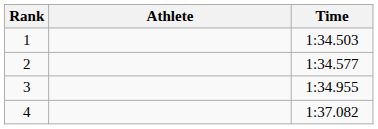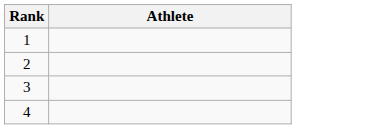 <table class=wikitable style="text-align:center">
 <tr>
 <th width=40>Rank</th>
 <th width=250>Athlete</th>
-<th width=80>Time</th>
 </tr>
 <tr>
 <td>1</td>
 <td align=left></td>
-<td>1:34.503</td>
 </tr>
 <tr>
 <td>2</td>
 <td align=left></td>
-<td>1:34.577</td>
 </tr>
 <tr>
 <td>3</td>
 <td align=left></td>
-<td>1:34.955</td>
 </tr>
 <tr>
 <td>4</td>
 <td align=left></td>
-<td>1:37.082</td>
 </tr>
 </table>
